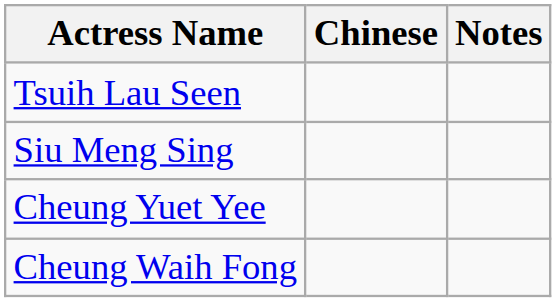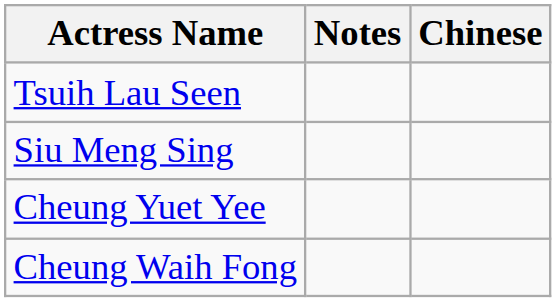 <table class="wikitable">
 <tr>
 <th>Actress Name</th>
+<th>Notes</th>
 <th>Chinese</th>
-<th>Notes</th>
 </tr>
 <tr>
 <td><a href='#'>Tsuih Lau Seen</a></td>
 <td></td>
 <td></td>
 </tr>
 <tr>
 <td><a href='#'>Siu Meng Sing</a></td>
 <td></td>
 <td></td>
 </tr>
 <tr>
 <td><a href='#'>Cheung Yuet Yee</a></td>
+<td> </td>
 <td></td>
-<td> </td>
 </tr>
 <tr>
 <td><a href='#'>Cheung Waih Fong</a></td>
 <td></td>
 <td></td>
 </tr>
 </table>
